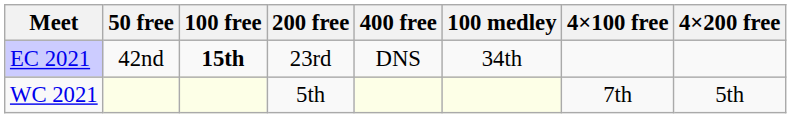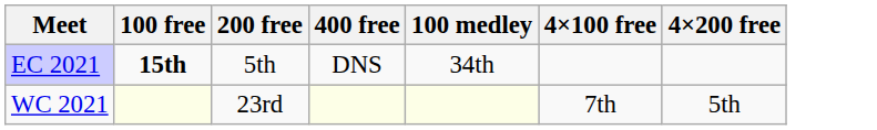 <table class="sortable wikitable">
 <tr>
 <th>Meet</th>
-<th class="unsortable">50 free</th>
 <th class="unsortable">100 free</th>
 <th class="unsortable">200 free</th>
 <th class="unsortable">400 free</th>
 <th class="unsortable">100 medley</th>
 <th class="unsortable">4×100 free</th>
 <th class="unsortable">4×200 free</th>
 </tr>
 <tr>
 <td style="background:#ccccff"><a href='#'>EC 2021</a></td>
-<td align="center">42nd</td>
 <td align="center"><strong>15th</strong></td>
-<td align="center">23rd</td>
+<td align="center">5th</td>
 <td align="center">DNS</td>
 <td align="center">34th</td>
 <td></td>
 <td></td>
 </tr>
 <tr>
 <td><a href='#'>WC 2021</a></td>
 <td style="background:#fdffe7"></td>
-<td style="background:#fdffe7"></td>
-<td align="center">5th</td>
+<td align="center">23rd</td>
 <td style="background:#fdffe7"></td>
 <td style="background:#fdffe7"></td>
 <td align="center">7th</td>
 <td align="center">5th</td>
 </tr>
 </table>
